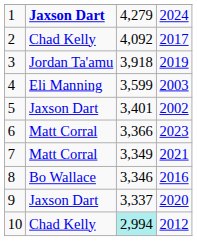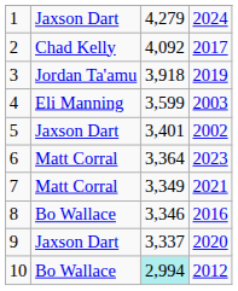 <table class="wikitable">
 <tr>
 </tr>
 <tr>
 <td>1</td>
-<td><strong><a href='#'>Jaxson Dart</a></strong></td>
+<td><a href='#'>Jaxson Dart</a></td>
 <td>4,279</td>
 <td><a href='#'>2024</a></td>
 </tr>
 <tr>
 <td>2</td>
 <td><a href='#'>Chad Kelly</a></td>
 <td>4,092</td>
 <td><a href='#'>2017</a></td>
 </tr>
 <tr>
 <td>3</td>
 <td><a href='#'>Jordan Ta'amu</a></td>
 <td>3,918</td>
 <td><a href='#'>2019</a></td>
 </tr>
 <tr>
 <td>4</td>
 <td><a href='#'>Eli Manning</a></td>
 <td>3,599</td>
 <td><a href='#'>2003</a></td>
 </tr>
 <tr>
 <td>5</td>
 <td><a href='#'>Jaxson Dart</a></td>
 <td>3,401</td>
 <td><a href='#'>2002</a></td>
 </tr>
 <tr>
 <td>6</td>
 <td><a href='#'>Matt Corral</a></td>
-<td>3,366</td>
+<td>3,364</td>
 <td><a href='#'>2023</a></td>
 </tr>
 <tr>
 <td>7</td>
 <td><a href='#'>Matt Corral</a></td>
 <td>3,349</td>
 <td><a href='#'>2021</a></td>
 </tr>
 <tr>
 <td>8</td>
 <td><a href='#'>Bo Wallace</a></td>
 <td>3,346</td>
 <td><a href='#'>2016</a></td>
 </tr>
 <tr>
 <td>9</td>
 <td><a href='#'>Jaxson Dart</a></td>
 <td>3,337</td>
 <td><a href='#'>2020</a></td>
 </tr>
 <tr>
 <td>10</td>
-<td><a href='#'>Chad Kelly</a></td>
+<td><a href='#'>Bo Wallace</a></td>
 <td style="background: paleturquoise;">2,994</td>
 <td><a href='#'>2012</a></td>
 </tr>
 </table>
